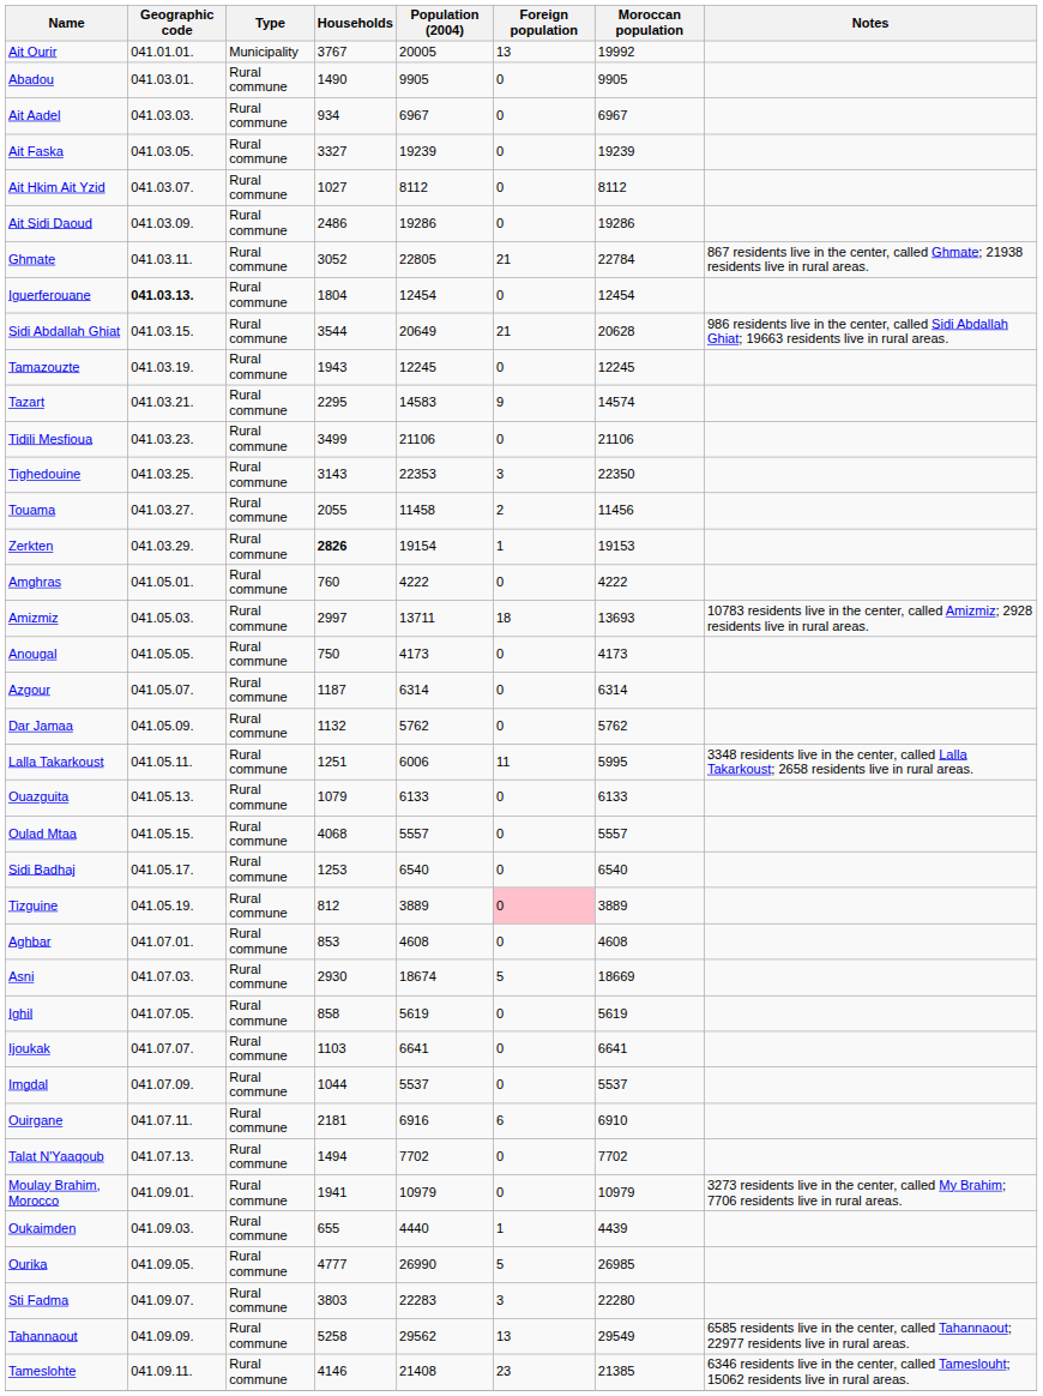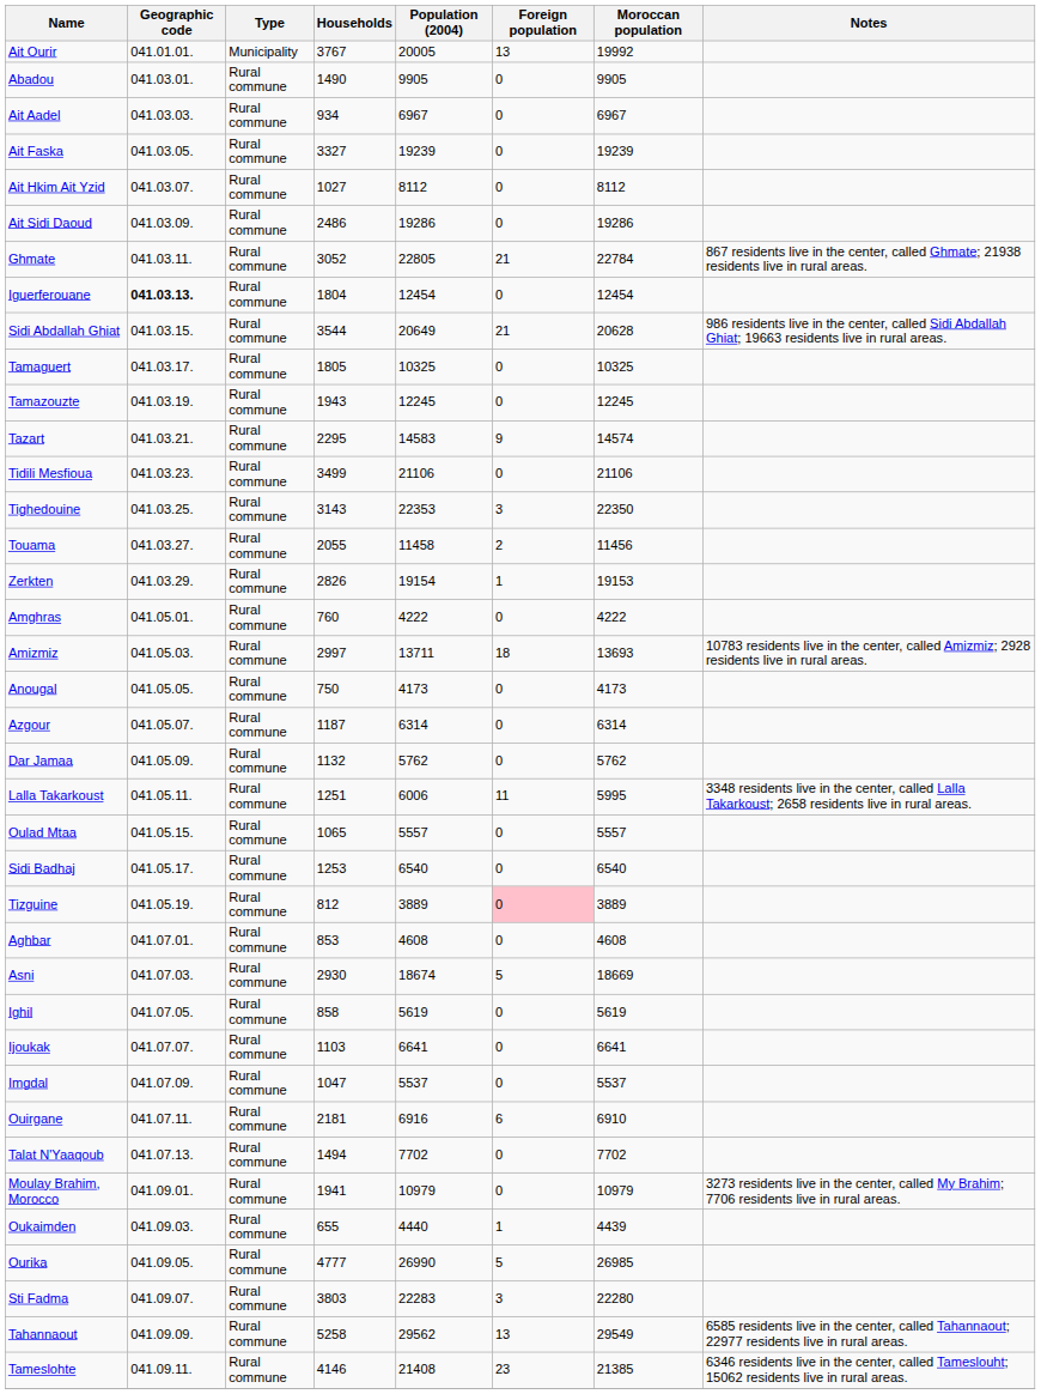 <table class="wikitable sortable">
 <tr>
 <th>Name</th>
 <th>Geographic code</th>
 <th>Type</th>
 <th>Households</th>
 <th>Population (2004)</th>
 <th>Foreign population</th>
 <th>Moroccan population</th>
 <th>Notes</th>
 </tr>
 <tr>
 <td><a href='#'>Ait Ourir</a></td>
 <td>041.01.01.</td>
 <td>Municipality</td>
 <td>3767</td>
 <td>20005</td>
 <td>13</td>
 <td>19992</td>
 <td></td>
 </tr>
 <tr>
 <td><a href='#'>Abadou</a></td>
 <td>041.03.01.</td>
 <td>Rural commune</td>
 <td>1490</td>
 <td>9905</td>
 <td>0</td>
 <td>9905</td>
 <td></td>
 </tr>
 <tr>
 <td><a href='#'>Ait Aadel</a></td>
 <td>041.03.03.</td>
 <td>Rural commune</td>
 <td>934</td>
 <td>6967</td>
 <td>0</td>
 <td>6967</td>
 <td></td>
 </tr>
 <tr>
 <td><a href='#'>Ait Faska</a></td>
 <td>041.03.05.</td>
 <td>Rural commune</td>
 <td>3327</td>
 <td>19239</td>
 <td>0</td>
 <td>19239</td>
 <td></td>
 </tr>
 <tr>
 <td><a href='#'>Ait Hkim Ait Yzid</a></td>
 <td>041.03.07.</td>
 <td>Rural commune</td>
 <td>1027</td>
 <td>8112</td>
 <td>0</td>
 <td>8112</td>
 <td></td>
 </tr>
 <tr>
 <td><a href='#'>Ait Sidi Daoud</a></td>
 <td>041.03.09.</td>
 <td>Rural commune</td>
 <td>2486</td>
 <td>19286</td>
 <td>0</td>
 <td>19286</td>
 <td></td>
 </tr>
 <tr>
 <td><a href='#'>Ghmate</a></td>
 <td>041.03.11.</td>
 <td>Rural commune</td>
 <td>3052</td>
 <td>22805</td>
 <td>21</td>
 <td>22784</td>
 <td>867 residents live in the center, called <a href='#'>Ghmate</a>; 21938 residents live in rural areas.</td>
 </tr>
 <tr>
 <td><a href='#'>Iguerferouane</a></td>
 <td><strong>041.03.13.</strong></td>
 <td>Rural commune</td>
 <td>1804</td>
 <td>12454</td>
 <td>0</td>
 <td>12454</td>
 <td></td>
 </tr>
 <tr>
 <td><a href='#'>Sidi Abdallah Ghiat</a></td>
 <td>041.03.15.</td>
 <td>Rural commune</td>
 <td>3544</td>
 <td>20649</td>
 <td>21</td>
 <td>20628</td>
 <td>986 residents live in the center, called <a href='#'>Sidi Abdallah Ghiat</a>; 19663 residents live in rural areas.</td>
 </tr>
 <tr>
+<td><a href='#'>Tamaguert</a></td>
+<td>041.03.17.</td>
+<td>Rural commune</td>
+<td>1805</td>
+<td>10325</td>
+<td>0</td>
+<td>10325</td>
+<td></td>
+</tr>
+<tr>
 <td><a href='#'>Tamazouzte</a></td>
 <td>041.03.19.</td>
 <td>Rural commune</td>
 <td>1943</td>
 <td>12245</td>
 <td>0</td>
 <td>12245</td>
 <td></td>
 </tr>
 <tr>
 <td><a href='#'>Tazart</a></td>
 <td>041.03.21.</td>
 <td>Rural commune</td>
 <td>2295</td>
 <td>14583</td>
 <td>9</td>
 <td>14574</td>
 <td></td>
 </tr>
 <tr>
 <td><a href='#'>Tidili Mesfioua</a></td>
 <td>041.03.23.</td>
 <td>Rural commune</td>
 <td>3499</td>
 <td>21106</td>
 <td>0</td>
 <td>21106</td>
 <td></td>
 </tr>
 <tr>
 <td><a href='#'>Tighedouine</a></td>
 <td>041.03.25.</td>
 <td>Rural commune</td>
 <td>3143</td>
 <td>22353</td>
 <td>3</td>
 <td>22350</td>
 <td></td>
 </tr>
 <tr>
 <td><a href='#'>Touama</a></td>
 <td>041.03.27.</td>
 <td>Rural commune</td>
 <td>2055</td>
 <td>11458</td>
 <td>2</td>
 <td>11456</td>
 <td></td>
 </tr>
 <tr>
 <td><a href='#'>Zerkten</a></td>
 <td>041.03.29.</td>
 <td>Rural commune</td>
-<td><strong>2826</strong></td>
+<td>2826</td>
 <td>19154</td>
 <td>1</td>
 <td>19153</td>
 <td></td>
 </tr>
 <tr>
 <td><a href='#'>Amghras</a></td>
 <td>041.05.01.</td>
 <td>Rural commune</td>
 <td>760</td>
 <td>4222</td>
 <td>0</td>
 <td>4222</td>
 <td></td>
 </tr>
 <tr>
 <td><a href='#'>Amizmiz</a></td>
 <td>041.05.03.</td>
 <td>Rural commune</td>
 <td>2997</td>
 <td>13711</td>
 <td>18</td>
 <td>13693</td>
 <td>10783 residents live in the center, called <a href='#'>Amizmiz</a>; 2928 residents live in rural areas.</td>
 </tr>
 <tr>
 <td><a href='#'>Anougal</a></td>
 <td>041.05.05.</td>
 <td>Rural commune</td>
 <td>750</td>
 <td>4173</td>
 <td>0</td>
 <td>4173</td>
 <td></td>
 </tr>
 <tr>
 <td><a href='#'>Azgour</a></td>
 <td>041.05.07.</td>
 <td>Rural commune</td>
 <td>1187</td>
 <td>6314</td>
 <td>0</td>
 <td>6314</td>
 <td></td>
 </tr>
 <tr>
 <td><a href='#'>Dar Jamaa</a></td>
 <td>041.05.09.</td>
 <td>Rural commune</td>
 <td>1132</td>
 <td>5762</td>
 <td>0</td>
 <td>5762</td>
 <td></td>
 </tr>
 <tr>
 <td><a href='#'>Lalla Takarkoust</a></td>
 <td>041.05.11.</td>
 <td>Rural commune</td>
 <td>1251</td>
 <td>6006</td>
 <td>11</td>
 <td>5995</td>
 <td>3348 residents live in the center, called <a href='#'>Lalla Takarkoust</a>; 2658 residents live in rural areas.</td>
 </tr>
 <tr>
-<td><a href='#'>Ouazguita</a></td>
-<td>041.05.13.</td>
-<td>Rural commune</td>
-<td>1079</td>
-<td>6133</td>
-<td>0</td>
-<td>6133</td>
-<td></td>
-</tr>
-<tr>
 <td><a href='#'>Oulad Mtaa</a></td>
 <td>041.05.15.</td>
 <td>Rural commune</td>
-<td>4068</td>
+<td>1065</td>
 <td>5557</td>
 <td>0</td>
 <td>5557</td>
 <td></td>
 </tr>
 <tr>
 <td><a href='#'>Sidi Badhaj</a></td>
 <td>041.05.17.</td>
 <td>Rural commune</td>
 <td>1253</td>
 <td>6540</td>
 <td>0</td>
 <td>6540</td>
 <td></td>
 </tr>
 <tr>
 <td><a href='#'>Tizguine</a></td>
 <td>041.05.19.</td>
 <td>Rural commune</td>
 <td>812</td>
 <td>3889</td>
 <td style="background: pink;">0</td>
 <td>3889</td>
 <td></td>
 </tr>
 <tr>
 <td><a href='#'>Aghbar</a></td>
 <td>041.07.01.</td>
 <td>Rural commune</td>
 <td>853</td>
 <td>4608</td>
 <td>0</td>
 <td>4608</td>
 <td></td>
 </tr>
 <tr>
 <td><a href='#'>Asni</a></td>
 <td>041.07.03.</td>
 <td>Rural commune</td>
 <td>2930</td>
 <td>18674</td>
 <td>5</td>
 <td>18669</td>
 <td></td>
 </tr>
 <tr>
 <td><a href='#'>Ighil</a></td>
 <td>041.07.05.</td>
 <td>Rural commune</td>
 <td>858</td>
 <td>5619</td>
 <td>0</td>
 <td>5619</td>
 <td></td>
 </tr>
 <tr>
 <td><a href='#'>Ijoukak</a></td>
 <td>041.07.07.</td>
 <td>Rural commune</td>
 <td>1103</td>
 <td>6641</td>
 <td>0</td>
 <td>6641</td>
 <td></td>
 </tr>
 <tr>
 <td><a href='#'>Imgdal</a></td>
 <td>041.07.09.</td>
 <td>Rural commune</td>
-<td>1044</td>
+<td>1047</td>
 <td>5537</td>
 <td>0</td>
 <td>5537</td>
 <td></td>
 </tr>
 <tr>
 <td><a href='#'>Ouirgane</a></td>
 <td>041.07.11.</td>
 <td>Rural commune</td>
 <td>2181</td>
 <td>6916</td>
 <td>6</td>
 <td>6910</td>
 <td></td>
 </tr>
 <tr>
 <td><a href='#'>Talat N'Yaaqoub</a></td>
 <td>041.07.13.</td>
 <td>Rural commune</td>
 <td>1494</td>
 <td>7702</td>
 <td>0</td>
 <td>7702</td>
 <td></td>
 </tr>
 <tr>
 <td><a href='#'>Moulay Brahim, Morocco</a></td>
 <td>041.09.01.</td>
 <td>Rural commune</td>
 <td>1941</td>
 <td>10979</td>
 <td>0</td>
 <td>10979</td>
 <td>3273 residents live in the center, called <a href='#'>My Brahim</a>; 7706 residents live in rural areas.</td>
 </tr>
 <tr>
 <td><a href='#'>Oukaimden</a></td>
 <td>041.09.03.</td>
 <td>Rural commune</td>
 <td>655</td>
 <td>4440</td>
 <td>1</td>
 <td>4439</td>
 <td></td>
 </tr>
 <tr>
 <td><a href='#'>Ourika</a></td>
 <td>041.09.05.</td>
 <td>Rural commune</td>
 <td>4777</td>
 <td>26990</td>
 <td>5</td>
 <td>26985</td>
 <td></td>
 </tr>
 <tr>
 <td><a href='#'>Sti Fadma</a></td>
 <td>041.09.07.</td>
 <td>Rural commune</td>
 <td>3803</td>
 <td>22283</td>
 <td>3</td>
 <td>22280</td>
 <td></td>
 </tr>
 <tr>
 <td><a href='#'>Tahannaout</a></td>
 <td>041.09.09.</td>
 <td>Rural commune</td>
 <td>5258</td>
 <td>29562</td>
 <td>13</td>
 <td>29549</td>
 <td>6585 residents live in the center, called <a href='#'>Tahannaout</a>; 22977 residents live in rural areas.</td>
 </tr>
 <tr>
 <td><a href='#'>Tameslohte</a></td>
 <td>041.09.11.</td>
 <td>Rural commune</td>
 <td>4146</td>
 <td>21408</td>
 <td>23</td>
 <td>21385</td>
 <td>6346 residents live in the center, called <a href='#'>Tameslouht</a>; 15062 residents live in rural areas.</td>
 </tr>
 <tr>
 </tr>
 </table>
